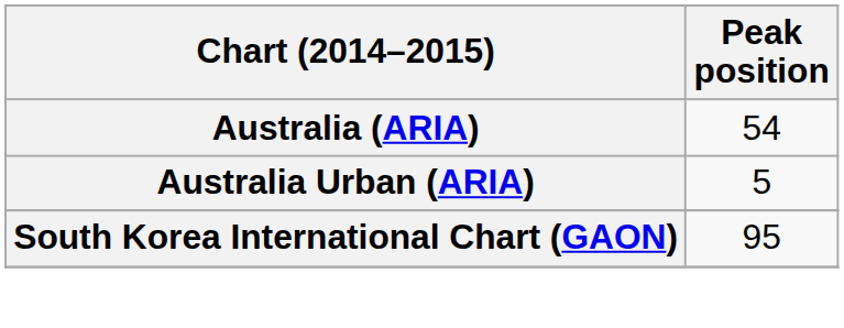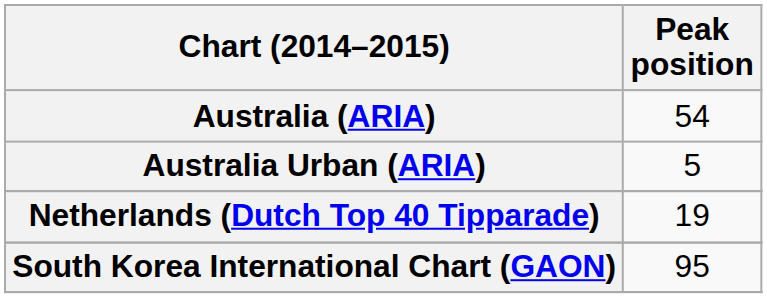 <table class="wikitable sortable plainrowheaders" style="text-align:center">
 <tr>
 <th scope="col">Chart (2014–2015)</th>
 <th scope="col">Peak<br>position</th>
 </tr>
 <tr>
 <th scope="row">Australia (<a href='#'>ARIA</a>)</th>
 <td>54</td>
 </tr>
 <tr>
 <th scope="row">Australia Urban (<a href='#'>ARIA</a>)</th>
 <td>5</td>
 </tr>
 <tr>
 </tr>
 <tr>
 </tr>
 <tr>
 </tr>
 <tr>
 </tr>
 <tr>
 </tr>
 <tr>
 </tr>
 <tr>
 </tr>
 <tr>
 </tr>
 <tr>
 </tr>
 <tr>
 </tr>
 <tr>
 </tr>
 <tr>
+<th scope="row">Netherlands (<a href='#'>Dutch Top 40 Tipparade</a>)</th>
+<td>19</td>
+</tr>
+<tr>
 </tr>
 <tr>
 </tr>
 <tr>
 </tr>
 <tr>
 <th scope="row">South Korea International Chart (<a href='#'>GAON</a>)</th>
 <td>95</td>
 </tr>
 <tr>
 </tr>
 <tr>
 </tr>
 <tr>
 </tr>
 <tr>
 </tr>
 <tr>
 </tr>
 <tr>
 </tr>
 <tr>
 </tr>
 </table>
